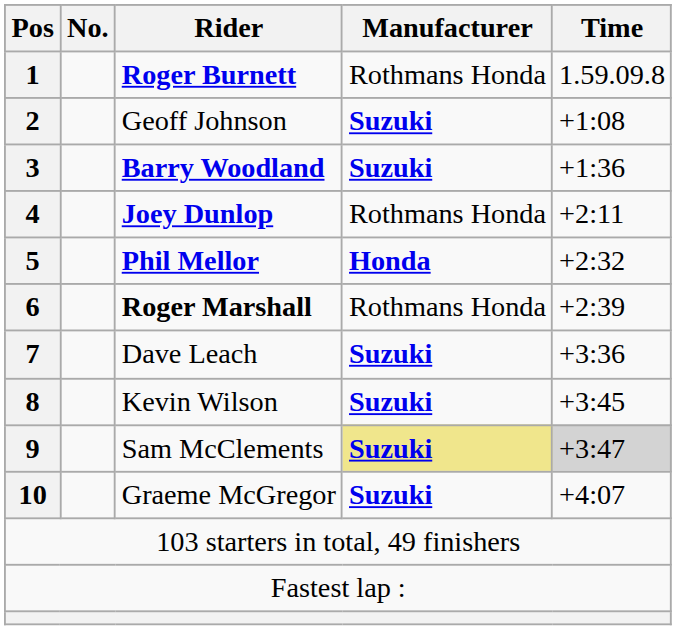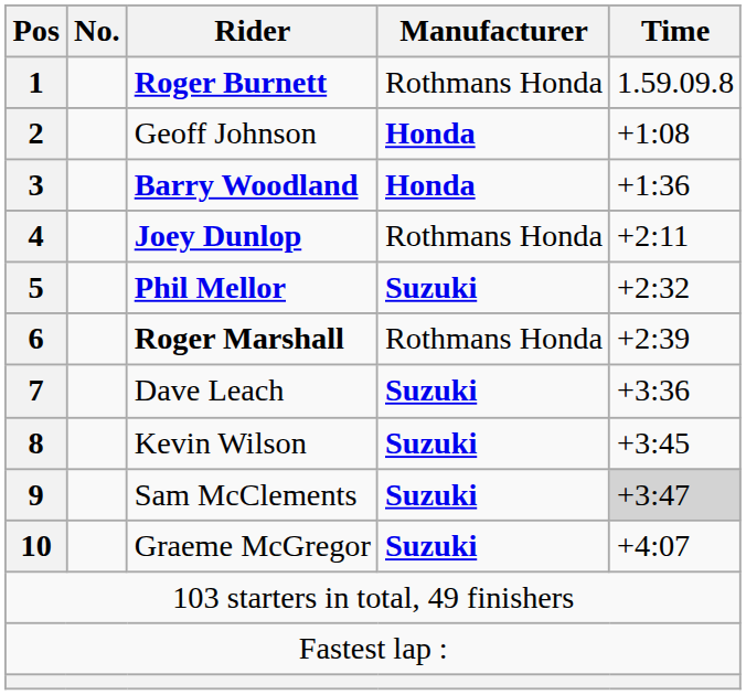 <table class="wikitable" style="font-size: 95%;">
 <tr>
 <th>Pos</th>
 <th>No.</th>
 <th>Rider</th>
 <th>Manufacturer</th>
 <th>Time</th>
 </tr>
 <tr>
 <th>1</th>
 <td></td>
 <td> <strong><a href='#'>Roger Burnett</a></strong></td>
 <td>Rothmans Honda</td>
 <td>1.59.09.8</td>
 </tr>
 <tr>
 <th>2</th>
 <td></td>
 <td> Geoff Johnson</td>
-<td><strong><a href='#'>Suzuki</a></strong></td>
+<td><strong><a href='#'>Honda</a></strong></td>
 <td>+1:08</td>
 </tr>
 <tr>
 <th>3</th>
 <td></td>
 <td> <strong><a href='#'>Barry Woodland</a></strong></td>
-<td><strong><a href='#'>Suzuki</a></strong></td>
+<td><strong><a href='#'>Honda</a></strong></td>
 <td>+1:36</td>
 </tr>
 <tr>
 <th>4</th>
 <td></td>
 <td> <strong><a href='#'>Joey Dunlop</a></strong></td>
 <td>Rothmans Honda</td>
 <td>+2:11</td>
 </tr>
 <tr>
 <th>5</th>
 <td></td>
 <td> <strong><a href='#'>Phil Mellor</a></strong></td>
-<td><strong><a href='#'>Honda</a></strong></td>
+<td><strong><a href='#'>Suzuki</a></strong></td>
 <td>+2:32</td>
 </tr>
 <tr>
 <th>6</th>
 <td></td>
 <td> <strong>Roger Marshall</strong></td>
 <td>Rothmans Honda</td>
 <td>+2:39</td>
 </tr>
 <tr>
 <th>7</th>
 <td></td>
 <td> Dave Leach</td>
 <td><strong><a href='#'>Suzuki</a></strong></td>
 <td>+3:36</td>
 </tr>
 <tr>
 <th>8</th>
 <td></td>
 <td> Kevin Wilson</td>
 <td><strong><a href='#'>Suzuki</a></strong></td>
 <td>+3:45</td>
 </tr>
 <tr>
 <th>9</th>
 <td></td>
 <td> Sam McClements</td>
-<td style="background: khaki;"><strong><a href='#'>Suzuki</a></strong></td>
+<td><strong><a href='#'>Suzuki</a></strong></td>
 <td style="background: lightgrey;">+3:47</td>
 </tr>
 <tr>
 <th>10</th>
 <td></td>
 <td> Graeme McGregor</td>
 <td><strong><a href='#'>Suzuki</a></strong></td>
 <td>+4:07</td>
 </tr>
 <tr>
 <td colspan="5" align="center">103 starters in total, 49 finishers</td>
 </tr>
 <tr>
 <td colspan="5" align="center">Fastest lap :</td>
 </tr>
 <tr>
 <th colspan="5"></th>
 </tr>
 </table>
